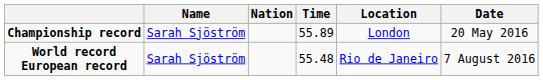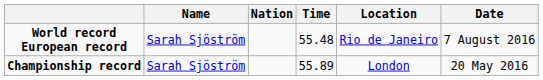 <table class=wikitable style=text-align:center>
 <tr>
 <th></th>
 <th>Name</th>
 <th>Nation</th>
 <th>Time</th>
 <th>Location</th>
 <th>Date</th>
 </tr>
 <tr>
+<td><strong>World record<br>European record</strong></td>
+<td align=left><a href='#'>Sarah Sjöström</a></td>
+<td align=left></td>
+<td align=left>55.48</td>
+<td><a href='#'>Rio de Janeiro</a></td>
+<td>7 August 2016</td>
+</tr>
+<tr>
 <td><strong>Championship record</strong></td>
 <td align=left><a href='#'>Sarah Sjöström</a></td>
 <td align=left></td>
 <td align=left>55.89</td>
 <td><a href='#'>London</a></td>
 <td>20 May 2016</td>
 </tr>
-<tr>
-<td><strong>World record<br>European record</strong></td>
-<td align=left><a href='#'>Sarah Sjöström</a></td>
-<td align=left></td>
-<td align=left>55.48</td>
-<td><a href='#'>Rio de Janeiro</a></td>
-<td>7 August 2016</td>
-</tr>
 </table>
